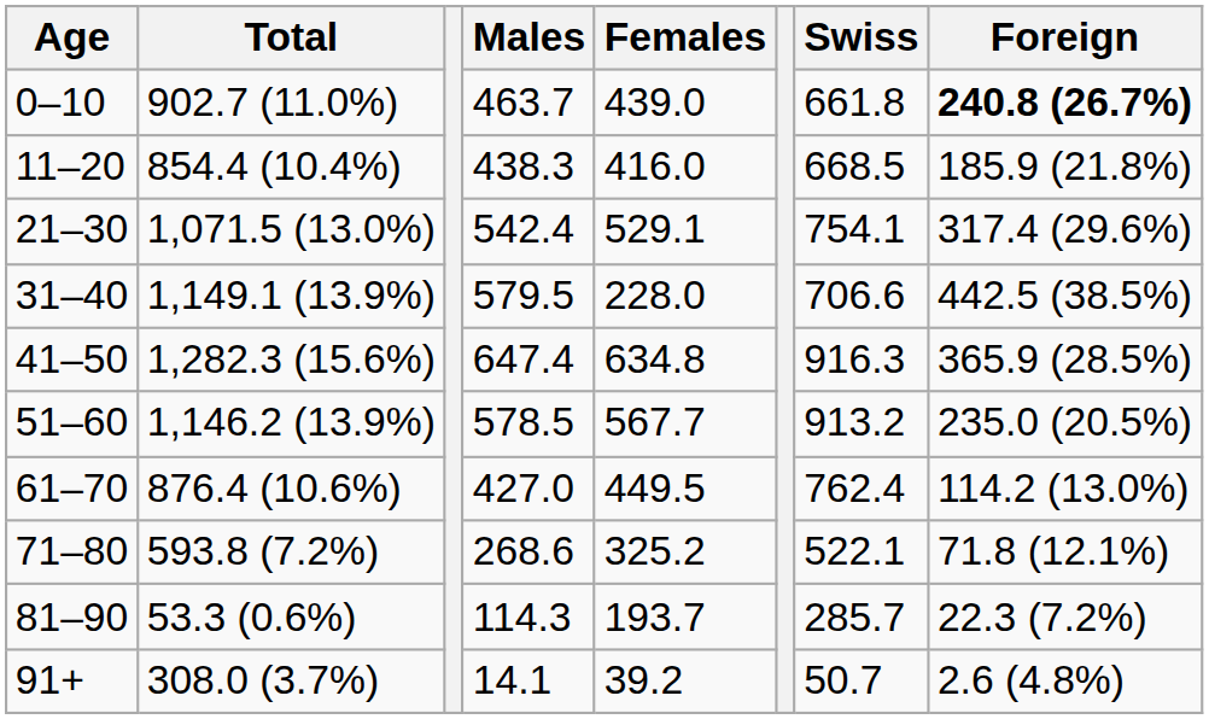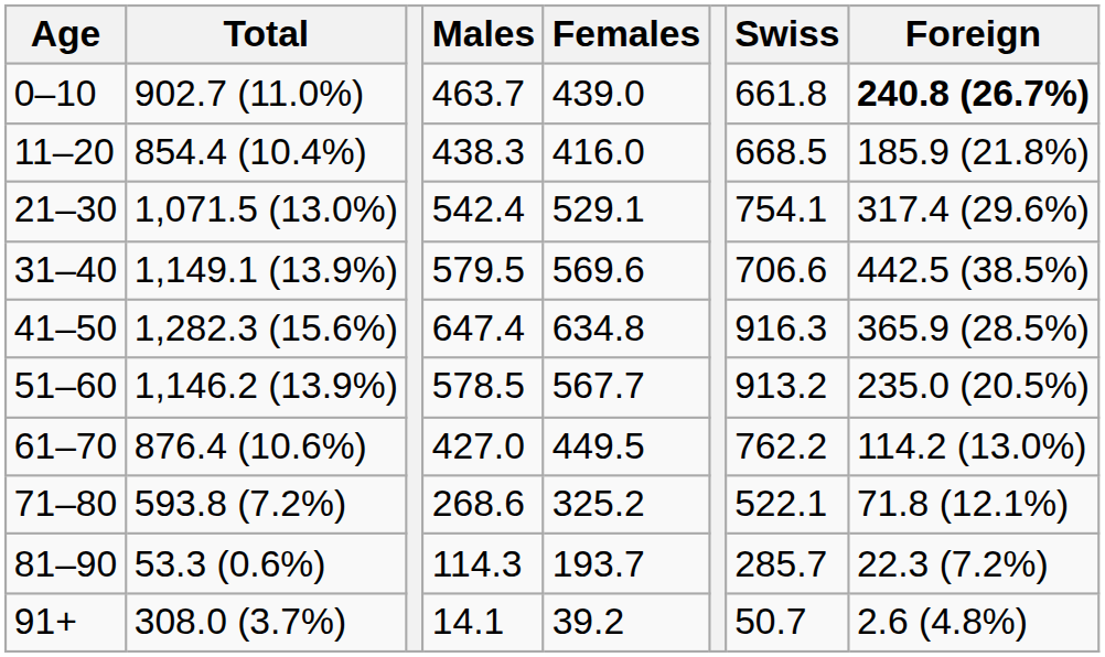 <table class="wikitable">
 <tr>
 <th>Age</th>
 <th>Total</th>
 <th rowspan=11></th>
 <th>Males</th>
 <th>Females</th>
 <th rowspan=11></th>
 <th>Swiss</th>
 <th>Foreign</th>
 </tr>
 <tr>
 <td>0–10</td>
 <td>902.7 (11.0%)</td>
 <td>463.7</td>
 <td>439.0</td>
 <td>661.8</td>
 <td><strong>240.8 (26.7%)</strong></td>
 </tr>
 <tr>
 <td>11–20</td>
 <td>854.4 (10.4%)</td>
 <td>438.3</td>
 <td>416.0</td>
 <td>668.5</td>
 <td>185.9 (21.8%)</td>
 </tr>
 <tr>
 <td>21–30</td>
 <td>1,071.5 (13.0%)</td>
 <td>542.4</td>
 <td>529.1</td>
 <td>754.1</td>
 <td>317.4 (29.6%)</td>
 </tr>
 <tr>
 <td>31–40</td>
 <td>1,149.1 (13.9%)</td>
 <td>579.5</td>
-<td>228.0</td>
+<td>569.6</td>
 <td>706.6</td>
 <td>442.5 (38.5%)</td>
 </tr>
 <tr>
 <td>41–50</td>
 <td>1,282.3 (15.6%)</td>
 <td>647.4</td>
 <td>634.8</td>
 <td>916.3</td>
 <td>365.9 (28.5%)</td>
 </tr>
 <tr>
 <td>51–60</td>
 <td>1,146.2 (13.9%)</td>
 <td>578.5</td>
 <td>567.7</td>
 <td>913.2</td>
 <td>235.0 (20.5%)</td>
 </tr>
 <tr>
 <td>61–70</td>
 <td>876.4 (10.6%)</td>
 <td>427.0</td>
 <td>449.5</td>
-<td>762.4</td>
+<td>762.2</td>
 <td>114.2 (13.0%)</td>
 </tr>
 <tr>
 <td>71–80</td>
 <td>593.8 (7.2%)</td>
 <td>268.6</td>
 <td>325.2</td>
 <td>522.1</td>
 <td>71.8 (12.1%)</td>
 </tr>
 <tr>
 <td>81–90</td>
 <td>53.3 (0.6%)</td>
 <td>114.3</td>
 <td>193.7</td>
 <td>285.7</td>
 <td>22.3 (7.2%)</td>
 </tr>
 <tr>
 <td>91+</td>
 <td>308.0 (3.7%)</td>
 <td>14.1</td>
 <td>39.2</td>
 <td>50.7</td>
 <td>2.6 (4.8%)</td>
 </tr>
 </table>
